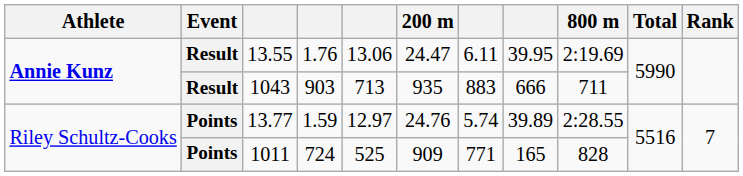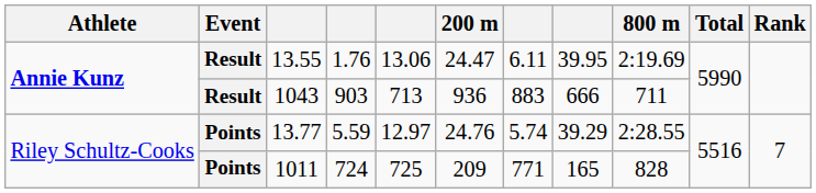 <table class=wikitable style=font-size:90%;text-align:center>
 <tr>
 <th>Athlete</th>
 <th>Event</th>
 <th></th>
 <th></th>
 <th></th>
 <th>200 m</th>
 <th></th>
 <th></th>
 <th>800 m</th>
 <th>Total</th>
 <th>Rank</th>
 </tr>
 <tr>
 <td align=left rowspan=2><strong><a href='#'>Annie Kunz</a></strong></td>
 <th style=font-size:95%>Result</th>
 <td>13.55</td>
 <td>1.76</td>
 <td>13.06</td>
 <td>24.47</td>
 <td>6.11</td>
 <td>39.95</td>
 <td>2:19.69</td>
 <td rowspan=2>5990</td>
 <td rowspan=2></td>
 </tr>
 <tr>
 <th style=font-size:95%>Result</th>
 <td>1043</td>
 <td>903</td>
 <td>713</td>
-<td>935</td>
+<td>936</td>
 <td>883</td>
 <td>666</td>
 <td>711</td>
 </tr>
 <tr>
 <td align=left rowspan=2><a href='#'>Riley Schultz-Cooks</a></td>
 <th style=font-size:95%>Points</th>
 <td>13.77</td>
-<td>1.59</td>
+<td>5.59</td>
 <td>12.97</td>
 <td>24.76</td>
 <td>5.74</td>
-<td>39.89</td>
+<td>39.29</td>
 <td>2:28.55</td>
 <td rowspan=2>5516</td>
 <td rowspan=2>7</td>
 </tr>
 <tr>
 <th style=font-size:95%>Points</th>
 <td>1011</td>
 <td>724</td>
-<td>525</td>
-<td>909</td>
+<td>725</td>
+<td>209</td>
 <td>771</td>
 <td>165</td>
 <td>828</td>
 </tr>
 </table>
